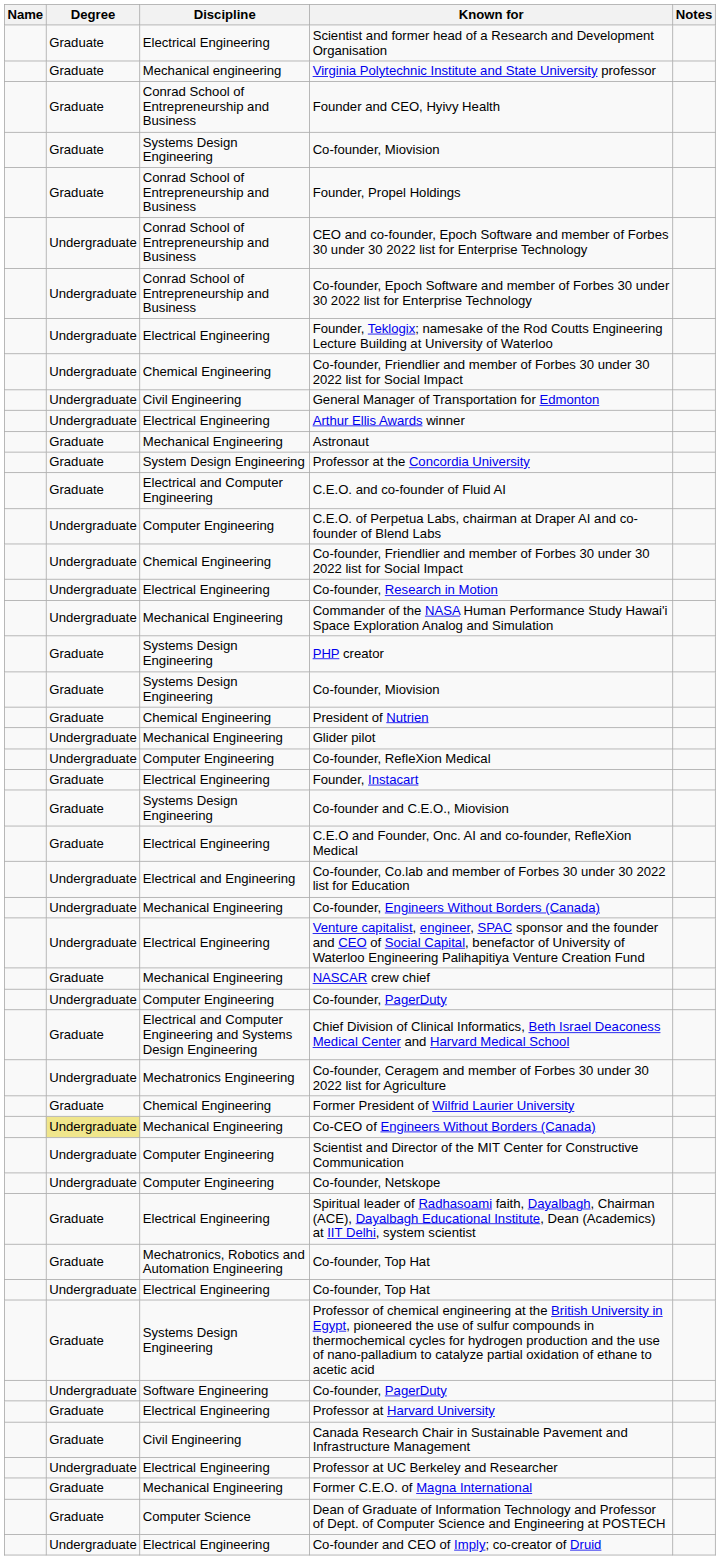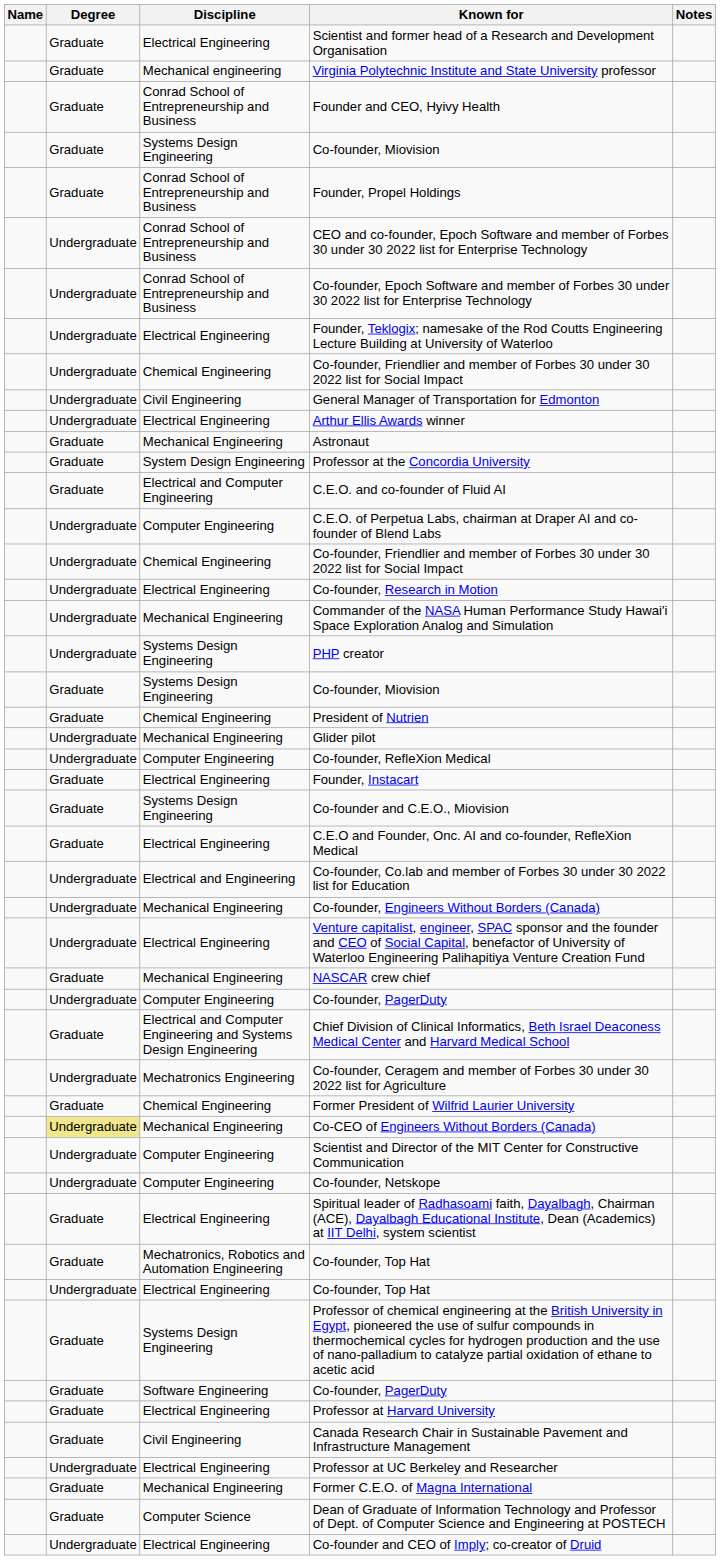 <table class="wikitable sortable" border="1">
 <tr>
 <th>Name</th>
 <th>Degree</th>
 <th>Discipline</th>
 <th class="unsortable">Known for</th>
 <th class="unsortable">Notes</th>
 </tr>
 <tr>
 <td></td>
 <td>Graduate</td>
 <td>Electrical Engineering</td>
 <td>Scientist and former head of a Research and Development Organisation</td>
 <td align="center"></td>
 </tr>
 <tr>
 <td></td>
 <td>Graduate</td>
 <td>Mechanical engineering</td>
 <td><a href='#'>Virginia Polytechnic Institute and State University</a> professor</td>
 <td align="center"></td>
 </tr>
 <tr>
 <td></td>
 <td>Graduate</td>
 <td>Conrad School of Entrepreneurship and Business</td>
 <td>Founder and CEO, Hyivy Health</td>
 <td align="center"></td>
 </tr>
 <tr>
 <td></td>
 <td>Graduate</td>
 <td>Systems Design Engineering</td>
 <td>Co-founder, Miovision</td>
 <td align="center"></td>
 </tr>
 <tr>
 <td></td>
 <td>Graduate</td>
 <td>Conrad School of Entrepreneurship and Business</td>
 <td>Founder, Propel Holdings</td>
 <td align="center"></td>
 </tr>
 <tr>
 <td></td>
 <td>Undergraduate</td>
 <td>Conrad School of Entrepreneurship and Business</td>
 <td>CEO and co-founder, Epoch Software and member of Forbes 30 under 30 2022 list for Enterprise Technology</td>
 <td align="center"></td>
 </tr>
 <tr>
 <td></td>
 <td>Undergraduate</td>
 <td>Conrad School of Entrepreneurship and Business</td>
 <td>Co-founder, Epoch Software and member of Forbes 30 under 30 2022 list for Enterprise Technology</td>
 <td align="center"></td>
 </tr>
 <tr>
 <td></td>
 <td>Undergraduate</td>
 <td>Electrical Engineering</td>
 <td>Founder, <a href='#'>Teklogix</a>; namesake of the Rod Coutts Engineering Lecture Building at University of Waterloo</td>
 <td align="center"></td>
 </tr>
 <tr>
 <td></td>
 <td>Undergraduate</td>
 <td>Chemical Engineering</td>
 <td>Co-founder, Friendlier and member of Forbes 30 under 30 2022 list for Social Impact</td>
 <td align="center"></td>
 </tr>
 <tr>
 <td></td>
 <td>Undergraduate</td>
 <td>Civil Engineering</td>
 <td>General Manager of Transportation for <a href='#'>Edmonton</a></td>
 <td align="center"></td>
 </tr>
 <tr>
 <td></td>
 <td>Undergraduate</td>
 <td>Electrical Engineering</td>
 <td><a href='#'>Arthur Ellis Awards</a> winner</td>
 <td align="center"></td>
 </tr>
 <tr>
 <td></td>
 <td>Graduate</td>
 <td>Mechanical Engineering</td>
 <td>Astronaut</td>
 <td align="center"></td>
 </tr>
 <tr>
 <td></td>
 <td>Graduate</td>
 <td>System Design Engineering</td>
 <td>Professor at the <a href='#'>Concordia University</a></td>
 <td align="center"></td>
 </tr>
 <tr>
 <td></td>
 <td>Graduate</td>
 <td>Electrical and Computer Engineering</td>
 <td>C.E.O. and co-founder of Fluid AI</td>
 <td align="center"></td>
 </tr>
 <tr>
 <td></td>
 <td>Undergraduate</td>
 <td>Computer Engineering</td>
 <td>C.E.O. of Perpetua Labs, chairman at Draper AI and co-founder of Blend Labs</td>
 <td align="center"></td>
 </tr>
 <tr>
 <td></td>
 <td>Undergraduate</td>
 <td>Chemical Engineering</td>
 <td>Co-founder, Friendlier and member of Forbes 30 under 30 2022 list for Social Impact</td>
 <td align="center"></td>
 </tr>
 <tr>
 <td></td>
 <td>Undergraduate</td>
 <td>Electrical Engineering</td>
 <td>Co-founder, <a href='#'>Research in Motion</a></td>
 <td align="center"></td>
 </tr>
 <tr>
 <td></td>
 <td>Undergraduate</td>
 <td>Mechanical Engineering</td>
 <td>Commander of the <a href='#'>NASA</a> Human Performance Study Hawai'i Space Exploration Analog and Simulation</td>
 <td align="center"></td>
 </tr>
 <tr>
 <td></td>
-<td>Graduate</td>
+<td>Undergraduate</td>
 <td>Systems Design Engineering</td>
 <td><a href='#'>PHP</a> creator</td>
 <td align="center"></td>
 </tr>
 <tr>
 <td></td>
 <td>Graduate</td>
 <td>Systems Design Engineering</td>
 <td>Co-founder, Miovision</td>
 <td align="center"></td>
 </tr>
 <tr>
 <td></td>
 <td>Graduate</td>
 <td>Chemical Engineering</td>
 <td>President of <a href='#'>Nutrien</a></td>
 <td align="center"></td>
 </tr>
 <tr>
 <td></td>
 <td>Undergraduate</td>
 <td>Mechanical Engineering</td>
 <td>Glider pilot</td>
 <td align="center"></td>
 </tr>
 <tr>
 <td></td>
 <td>Undergraduate</td>
 <td>Computer Engineering</td>
 <td>Co-founder, RefleXion Medical</td>
 <td align="center"></td>
 </tr>
 <tr>
 <td></td>
 <td>Graduate</td>
 <td>Electrical Engineering</td>
 <td>Founder, <a href='#'>Instacart</a></td>
 <td align="center"></td>
 </tr>
 <tr>
 <td></td>
 <td>Graduate</td>
 <td>Systems Design Engineering</td>
 <td>Co-founder and C.E.O., Miovision</td>
 <td align="center"></td>
 </tr>
 <tr>
 <td></td>
 <td>Graduate</td>
 <td>Electrical Engineering</td>
 <td>C.E.O and Founder, Onc. AI and co-founder, RefleXion Medical</td>
 <td align="center"></td>
 </tr>
 <tr>
 <td></td>
 <td>Undergraduate</td>
 <td>Electrical and Engineering</td>
 <td>Co-founder, Co.lab and member of Forbes 30 under 30 2022 list for Education</td>
 <td align="center"></td>
 </tr>
 <tr>
 <td></td>
 <td>Undergraduate</td>
 <td>Mechanical Engineering</td>
 <td>Co-founder, <a href='#'>Engineers Without Borders (Canada)</a></td>
 <td align="center"></td>
 </tr>
 <tr>
 <td></td>
 <td>Undergraduate</td>
 <td>Electrical Engineering</td>
 <td><a href='#'>Venture capitalist</a>, <a href='#'>engineer</a>, <a href='#'>SPAC</a> sponsor and the founder and <a href='#'>CEO</a> of <a href='#'>Social Capital</a>, benefactor of University of Waterloo Engineering Palihapitiya Venture Creation Fund </td>
 <td align="center"></td>
 </tr>
 <tr>
 <td></td>
 <td>Graduate</td>
 <td>Mechanical Engineering</td>
 <td><a href='#'>NASCAR</a> crew chief</td>
 <td align="center"></td>
 </tr>
 <tr>
 <td></td>
 <td>Undergraduate</td>
 <td>Computer Engineering</td>
 <td>Co-founder, <a href='#'>PagerDuty</a></td>
 <td align="center"></td>
 </tr>
 <tr>
 <td></td>
 <td>Graduate</td>
 <td>Electrical and Computer Engineering and Systems Design Engineering</td>
 <td>Chief Division of Clinical Informatics, <a href='#'>Beth Israel Deaconess Medical Center</a> and <a href='#'>Harvard Medical School</a></td>
 <td align="center"></td>
 </tr>
 <tr>
 <td></td>
 <td>Undergraduate</td>
 <td>Mechatronics Engineering</td>
 <td>Co-founder, Ceragem and member of Forbes 30 under 30 2022 list for Agriculture</td>
 <td align="center"></td>
 </tr>
 <tr>
 <td></td>
 <td>Graduate</td>
 <td>Chemical Engineering</td>
 <td>Former President of <a href='#'>Wilfrid Laurier University</a></td>
 <td align="center"></td>
 </tr>
 <tr>
 <td></td>
 <td style="background: khaki;">Undergraduate</td>
 <td>Mechanical Engineering</td>
 <td>Co-CEO of <a href='#'>Engineers Without Borders (Canada)</a></td>
 <td align="center"></td>
 </tr>
 <tr>
 <td></td>
 <td>Undergraduate</td>
 <td>Computer Engineering</td>
 <td>Scientist and Director of the MIT Center for Constructive Communication</td>
 <td align="center"></td>
 </tr>
 <tr>
 <td></td>
 <td>Undergraduate</td>
 <td>Computer Engineering</td>
 <td>Co-founder, Netskope</td>
 <td align="center"></td>
 </tr>
 <tr>
 <td></td>
 <td>Graduate</td>
 <td>Electrical Engineering</td>
 <td>Spiritual leader of <a href='#'>Radhasoami</a> faith, <a href='#'>Dayalbagh</a>, Chairman (ACE), <a href='#'>Dayalbagh Educational Institute</a>, Dean (Academics) at <a href='#'>IIT Delhi</a>, system scientist</td>
 <td align="center"></td>
 </tr>
 <tr>
 <td></td>
 <td>Graduate</td>
 <td>Mechatronics, Robotics and Automation Engineering</td>
 <td>Co-founder, Top Hat</td>
 <td align="center"></td>
 </tr>
 <tr>
 <td></td>
 <td>Undergraduate</td>
 <td>Electrical Engineering</td>
 <td>Co-founder, Top Hat</td>
 <td align="center"></td>
 </tr>
 <tr>
 <td></td>
 <td>Graduate</td>
 <td>Systems Design Engineering</td>
 <td>Professor of chemical engineering at the <a href='#'>British University in Egypt</a>, pioneered the use of sulfur compounds in thermochemical cycles for hydrogen production and the use of nano-palladium to catalyze partial oxidation of ethane to acetic acid</td>
 <td align="center"></td>
 </tr>
 <tr>
 <td></td>
-<td>Undergraduate</td>
+<td>Graduate</td>
 <td>Software Engineering</td>
 <td>Co-founder, <a href='#'>PagerDuty</a></td>
 <td align="center"></td>
 </tr>
 <tr>
 <td></td>
 <td>Graduate</td>
 <td>Electrical Engineering</td>
 <td>Professor at <a href='#'>Harvard University</a></td>
 <td align="center"></td>
 </tr>
 <tr>
 <td></td>
 <td>Graduate</td>
 <td>Civil Engineering</td>
 <td>Canada Research Chair in Sustainable Pavement and Infrastructure Management</td>
 <td align="center"></td>
 </tr>
 <tr>
 <td></td>
 <td>Undergraduate</td>
 <td>Electrical Engineering</td>
 <td>Professor at UC Berkeley and Researcher</td>
 <td align="center"></td>
 </tr>
 <tr>
 <td></td>
 <td>Graduate</td>
 <td>Mechanical Engineering</td>
 <td>Former C.E.O. of <a href='#'>Magna International</a></td>
 <td align="center"></td>
 </tr>
 <tr>
 <td></td>
 <td>Graduate</td>
 <td>Computer Science</td>
 <td>Dean of Graduate of Information Technology and Professor of Dept. of Computer Science and Engineering at POSTECH</td>
 <td align="center"></td>
 </tr>
 <tr>
 <td></td>
 <td>Undergraduate</td>
 <td>Electrical Engineering</td>
 <td>Co-founder and CEO of <a href='#'>Imply</a>; co-creator of <a href='#'>Druid</a></td>
 <td align="center"></td>
 </tr>
 </table>
